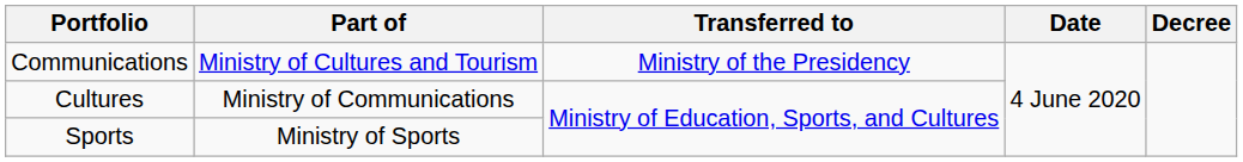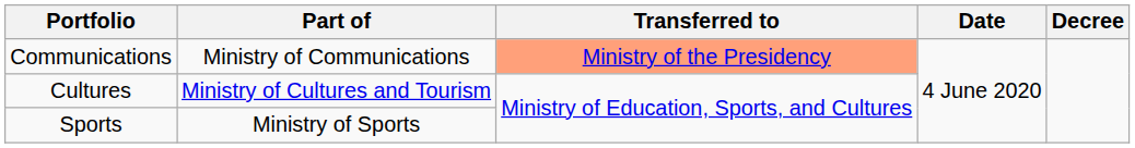 <table class="wikitable" style="text-align:center;">
 <tr>
 <th>Portfolio</th>
 <th>Part of</th>
 <th>Transferred to</th>
 <th>Date</th>
 <th>Decree</th>
 </tr>
 <tr>
 <td>Communications</td>
-<td><a href='#'>Ministry of Cultures and Tourism</a></td>
-<td><a href='#'>Ministry of the Presidency</a></td>
+<td>Ministry of Communications</td>
+<td style="background: lightsalmon;"><a href='#'>Ministry of the Presidency</a></td>
 <td rowspan="3">4 June 2020</td>
 <td rowspan="3"></td>
 </tr>
 <tr>
 <td>Cultures</td>
-<td>Ministry of Communications</td>
+<td><a href='#'>Ministry of Cultures and Tourism</a></td>
 <td rowspan="2"><a href='#'>Ministry of Education, Sports, and Cultures</a></td>
 </tr>
 <tr>
 <td>Sports</td>
 <td>Ministry of Sports</td>
 </tr>
 </table>
